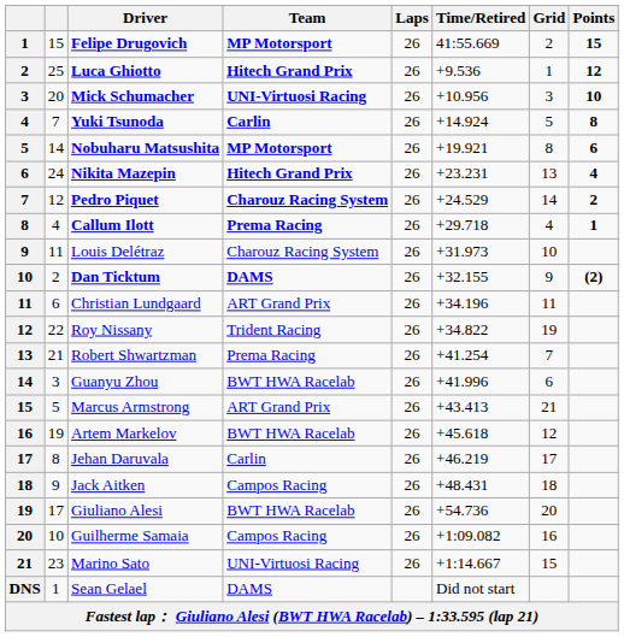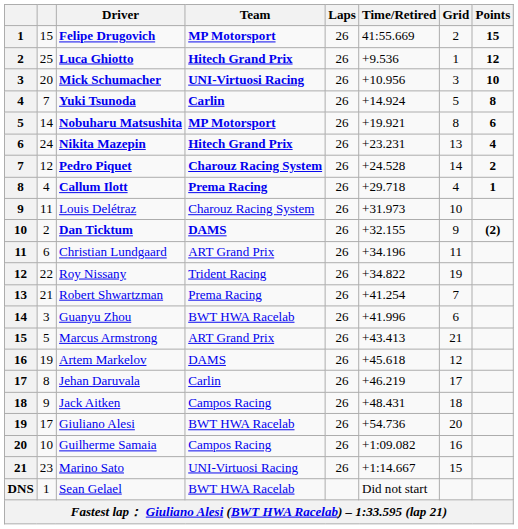 <table class="wikitable" style="font-size: 85%;">
 <tr>
 <th></th>
 <th></th>
 <th>Driver</th>
 <th>Team</th>
 <th>Laps</th>
 <th>Time/Retired</th>
 <th>Grid</th>
 <th>Points</th>
 </tr>
 <tr>
 <th>1</th>
 <td align="center">15</td>
 <td> <strong><a href='#'>Felipe Drugovich</a></strong></td>
 <td><strong><a href='#'>MP Motorsport</a></strong></td>
 <td align="center">26</td>
 <td>41:55.669</td>
 <td align="center">2</td>
 <td align="center"><strong>15</strong></td>
 </tr>
 <tr>
 <th>2</th>
 <td align="center">25</td>
 <td> <strong><a href='#'>Luca Ghiotto</a></strong></td>
 <td><strong><a href='#'>Hitech Grand Prix</a></strong></td>
 <td align="center">26</td>
 <td>+9.536</td>
 <td align="center">1</td>
 <td align="center"><strong>12</strong></td>
 </tr>
 <tr>
 <th>3</th>
 <td align="center">20</td>
 <td> <strong><a href='#'>Mick Schumacher</a></strong></td>
 <td><strong><a href='#'>UNI-Virtuosi Racing</a></strong></td>
 <td align="center">26</td>
 <td>+10.956</td>
 <td align="center">3</td>
 <td align="center"><strong>10</strong></td>
 </tr>
 <tr>
 <th>4</th>
 <td align="center">7</td>
 <td> <strong><a href='#'>Yuki Tsunoda</a></strong></td>
 <td><strong><a href='#'>Carlin</a></strong></td>
 <td align="center">26</td>
 <td>+14.924</td>
 <td align="center">5</td>
 <td align="center"><strong>8</strong></td>
 </tr>
 <tr>
 <th>5</th>
 <td align="center">14</td>
 <td> <strong><a href='#'>Nobuharu Matsushita</a></strong></td>
 <td><strong><a href='#'>MP Motorsport</a></strong></td>
 <td align="center">26</td>
 <td>+19.921</td>
 <td align="center">8</td>
 <td align="center"><strong>6</strong></td>
 </tr>
 <tr>
 <th>6</th>
 <td align="center">24</td>
 <td> <strong><a href='#'>Nikita Mazepin</a></strong></td>
 <td><strong><a href='#'>Hitech Grand Prix</a></strong></td>
 <td align="center">26</td>
 <td>+23.231</td>
 <td align="center">13</td>
 <td align="center"><strong>4</strong></td>
 </tr>
 <tr>
 <th>7</th>
 <td align="center">12</td>
 <td> <strong><a href='#'>Pedro Piquet</a></strong></td>
 <td><strong><a href='#'>Charouz Racing System</a></strong></td>
 <td align="center">26</td>
-<td>+24.529</td>
+<td>+24.528</td>
 <td align="center">14</td>
 <td align="center"><strong>2</strong></td>
 </tr>
 <tr>
 <th>8</th>
 <td align="center">4</td>
 <td> <strong><a href='#'>Callum Ilott</a></strong></td>
 <td><strong><a href='#'>Prema Racing</a></strong></td>
 <td align="center">26</td>
 <td>+29.718</td>
 <td align="center">4</td>
 <td align="center"><strong>1</strong></td>
 </tr>
 <tr>
 <th>9</th>
 <td align="center">11</td>
 <td> <a href='#'>Louis Delétraz</a></td>
 <td><a href='#'>Charouz Racing System</a></td>
 <td align="center">26</td>
 <td>+31.973</td>
 <td align="center">10</td>
 <td align="center"></td>
 </tr>
 <tr>
 <th>10</th>
 <td align="center">2</td>
 <td> <strong><a href='#'>Dan Ticktum</a></strong></td>
 <td><strong><a href='#'>DAMS</a></strong></td>
 <td align="center">26</td>
 <td>+32.155</td>
 <td align="center">9</td>
 <td align="center"><strong>(2)</strong></td>
 </tr>
 <tr>
 <th>11</th>
 <td align="center">6</td>
 <td> <a href='#'>Christian Lundgaard</a></td>
 <td><a href='#'>ART Grand Prix</a></td>
 <td align="center">26</td>
 <td>+34.196</td>
 <td align="center">11</td>
 <td align="center"></td>
 </tr>
 <tr>
 <th>12</th>
 <td align="center">22</td>
 <td> <a href='#'>Roy Nissany</a></td>
 <td><a href='#'>Trident Racing</a></td>
 <td align="center">26</td>
 <td>+34.822</td>
 <td align="center">19</td>
 <td align="center"></td>
 </tr>
 <tr>
 <th>13</th>
 <td align="center">21</td>
 <td> <a href='#'>Robert Shwartzman</a></td>
 <td><a href='#'>Prema Racing</a></td>
 <td align="center">26</td>
 <td>+41.254</td>
 <td align="center">7</td>
 <td align="center"></td>
 </tr>
 <tr>
 <th>14</th>
 <td align="center">3</td>
 <td> <a href='#'>Guanyu Zhou</a></td>
 <td><a href='#'>BWT HWA Racelab</a></td>
 <td align="center">26</td>
 <td>+41.996</td>
 <td align="center">6</td>
 <td align="center"></td>
 </tr>
 <tr>
 <th>15</th>
 <td align="center">5</td>
 <td> <a href='#'>Marcus Armstrong</a></td>
 <td><a href='#'>ART Grand Prix</a></td>
 <td align="center">26</td>
 <td>+43.413</td>
 <td align="center">21</td>
 <td align="center"></td>
 </tr>
 <tr>
 <th>16</th>
 <td align="center">19</td>
 <td> <a href='#'>Artem Markelov</a></td>
-<td><a href='#'>BWT HWA Racelab</a></td>
+<td><a href='#'>DAMS</a></td>
 <td align="center">26</td>
 <td>+45.618</td>
 <td align="center">12</td>
 <td align="center"></td>
 </tr>
 <tr>
 <th>17</th>
 <td align="center">8</td>
 <td>  <a href='#'>Jehan Daruvala</a></td>
 <td><a href='#'>Carlin</a></td>
 <td align="center">26</td>
 <td>+46.219</td>
 <td align="center">17</td>
 <td align="center"></td>
 </tr>
 <tr>
 <th>18</th>
 <td align="center">9</td>
 <td> <a href='#'>Jack Aitken</a></td>
 <td><a href='#'>Campos Racing</a></td>
 <td align="center">26</td>
 <td>+48.431</td>
 <td align="center">18</td>
 <td align="center"></td>
 </tr>
 <tr>
 <th>19</th>
 <td align="center">17</td>
 <td> <a href='#'>Giuliano Alesi</a></td>
 <td><a href='#'>BWT HWA Racelab</a></td>
 <td align="center">26</td>
 <td>+54.736</td>
 <td align="center">20</td>
 <td align="center"></td>
 </tr>
 <tr>
 <th>20</th>
 <td align="center">10</td>
 <td> <a href='#'>Guilherme Samaia</a></td>
 <td><a href='#'>Campos Racing</a></td>
 <td align="center">26</td>
 <td>+1:09.082</td>
 <td align="center">16</td>
 <td align="center"></td>
 </tr>
 <tr>
 <th>21</th>
 <td align="center">23</td>
 <td> <a href='#'>Marino Sato</a></td>
 <td><a href='#'>UNI-Virtuosi Racing</a></td>
 <td align="center">26</td>
 <td>+1:14.667</td>
 <td align="center">15</td>
 <td align="center"></td>
 </tr>
 <tr>
 <th>DNS</th>
 <td align="center">1</td>
 <td> <a href='#'>Sean Gelael</a></td>
-<td><a href='#'>DAMS</a></td>
+<td><a href='#'>BWT HWA Racelab</a></td>
 <td align="center"></td>
 <td>Did not start</td>
 <td align="center"></td>
 <td align="center"></td>
 </tr>
 <tr>
 <th colspan="8" align="center"><em>Fastest lap：  <a href='#'>Giuliano Alesi</a> (<a href='#'>BWT HWA Racelab</a>) – 1:33.595 (lap 21)</em></th>
 </tr>
 </table>
